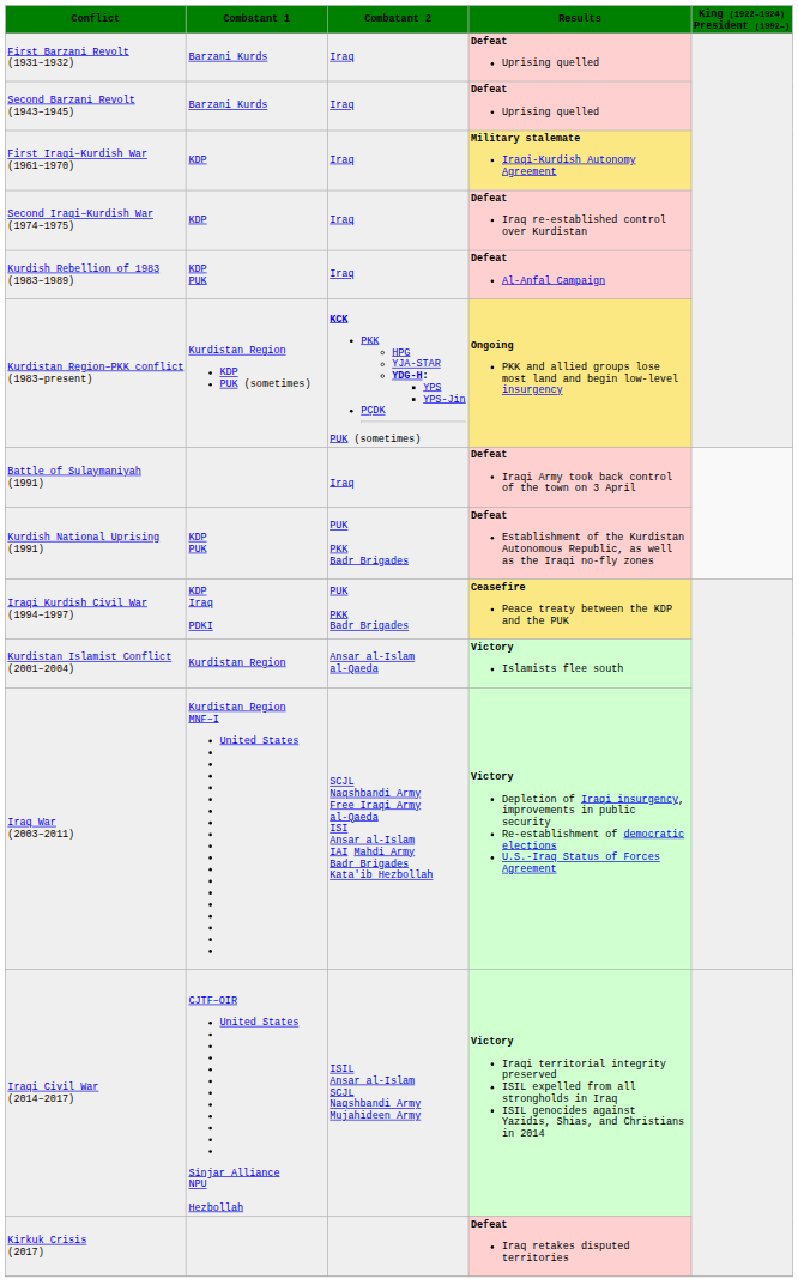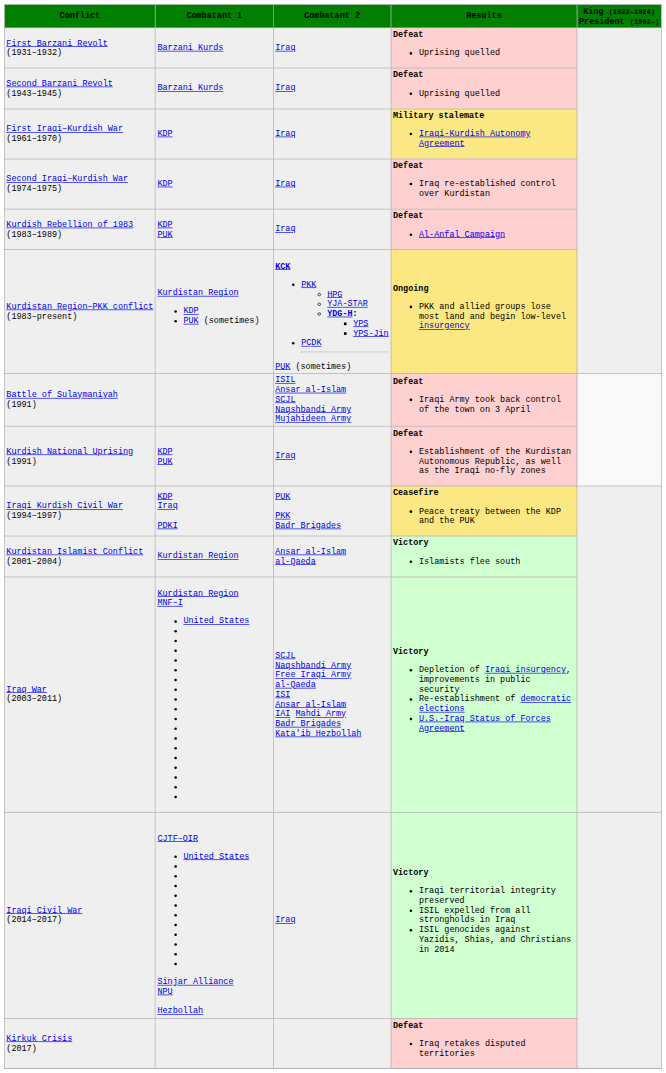 <table class="wikitable">
 <tr>
 <th style="background:green" rowspan="1" width=><span> Conflict</span></th>
 <th style="background:green" rowspan="1" width=175><span> Combatant 1</span></th>
 <th style="background:green" rowspan="1" width=175><span> Combatant 2</span></th>
 <th style="background:green" rowspan="1" width=280px><span> Results</span></th>
 <th style="background:green" rowspan="1" width=><span>King <small>(1922–1924)</small><br>President <small>(1992–)</small></span></th>
 </tr>
 <tr>
 <td style="background:#efefef"><a href='#'>First Barzani Revolt</a> <br> (1931–1932)</td>
 <td style="background:#efefef"><a href='#'>Barzani Kurds</a></td>
 <td style="background:#efefef"> <a href='#'>Iraq</a></td>
 <td style="background:#FFD0D0"><strong>Defeat</strong><br><ul><li>Uprising quelled</li></ul></td>
 <td style="background:#efefef" rowspan=6></td>
 </tr>
 <tr>
 <td style="background:#efefef"><a href='#'>Second Barzani Revolt</a> <br> (1943–1945)</td>
 <td style="background:#efefef"><a href='#'>Barzani Kurds</a></td>
 <td style="background:#efefef"> <a href='#'>Iraq</a></td>
 <td style="background:#FFD0D0"><strong>Defeat</strong><br><ul><li>Uprising quelled</li></ul></td>
 </tr>
 <tr>
 <td style="background:#efefef"><a href='#'>First Iraqi–Kurdish War</a> <br> (1961–1970)</td>
 <td style="background:#efefef"> <a href='#'>KDP</a></td>
 <td style="background:#efefef"> <a href='#'>Iraq</a><br></td>
 <td style="background:#FCE883"><strong>Military stalemate</strong><br><ul><li><a href='#'>Iraqi-Kurdish Autonomy Agreement</a></li></ul></td>
 </tr>
 <tr>
 <td style="background:#efefef"><a href='#'>Second Iraqi–Kurdish War</a><br>(1974–1975)</td>
 <td style="background:#efefef"> <a href='#'>KDP</a><br></td>
 <td style="background:#efefef"> <a href='#'>Iraq</a></td>
 <td style="background:#FFD0D0"><strong>Defeat</strong><br><ul><li>Iraq re-established control over Kurdistan</li></ul></td>
 </tr>
 <tr>
 <td style="background:#efefef"><a href='#'>Kurdish Rebellion of 1983</a><br>(1983–1989)</td>
 <td style="background:#efefef"> <a href='#'>KDP</a><br> <a href='#'>PUK</a><br></td>
 <td style="background:#efefef"> <a href='#'>Iraq</a><br></td>
 <td style="background:#FFD0D0"><strong>Defeat</strong><br><ul><li><a href='#'>Al-Anfal Campaign</a></li></ul></td>
 </tr>
 <tr>
 <td style="background:#efefef"><a href='#'>Kurdistan Region–PKK conflict</a> <br> (1983–present)</td>
 <td style="background:#efefef"> <a href='#'>Kurdistan Region</a><br><ul><li> <a href='#'>KDP</a></li><li> <a href='#'>PUK</a> (sometimes)</li></ul></td>
 <td style="background:#efefef"><br><strong><a href='#'>KCK</a></strong><ul><li> <a href='#'>PKK</a><ul><li> <a href='#'>HPG</a></li><li> <a href='#'>YJA-STAR</a></li><li> <strong><a href='#'>YDG-H</a>:</strong><ul><li> <a href='#'>YPS</a></li><li> <a href='#'>YPS-Jin</a></li></ul></li></ul></li><li><a href='#'>PÇDK</a><hr></li></ul> <a href='#'>PUK</a> (sometimes)</td>
 <td style="background:#FCE883"><strong>Ongoing</strong><br><ul><li>PKK and allied groups lose most land and begin low-level <a href='#'>insurgency</a></li></ul></td>
 </tr>
 <tr>
 <td style="background:#efefef"><a href='#'>Battle of Sulaymaniyah</a><br>(1991)</td>
 <td style="background:#efefef"></td>
-<td style="background:#efefef"><br> <a href='#'>Iraq</a></td>
+<td style="background:#efefef" rowspan=1> <a href='#'>ISIL</a><br> <a href='#'>Ansar al-Islam</a><br> <a href='#'>SCJL</a><br> <a href='#'>Naqshbandi Army</a> <a href='#'>Mujahideen Army</a></td>
 <td style="background:#FFD0D0"><strong>Defeat</strong><br><ul><li>Iraqi Army took back control of the town on 3 April</li></ul></td>
 </tr>
 <tr>
 <td style="background:#efefef"><a href='#'>Kurdish National Uprising</a><br>(1991)</td>
 <td style="background:#efefef"> <a href='#'>KDP</a><br> <a href='#'>PUK</a></td>
-<td style="background:#efefef"> <a href='#'>PUK</a><br><br> <a href='#'>PKK</a><br> <a href='#'>Badr Brigades</a></td>
+<td style="background:#efefef"> <a href='#'>Iraq</a></td>
 <td style="background:#FFD0D0"><strong>Defeat</strong><br><ul><li>Establishment of the Kurdistan Autonomous Republic, as well as the Iraqi no-fly zones</li></ul></td>
 </tr>
 <tr>
 <td style="background:#efefef"><a href='#'>Iraqi Kurdish Civil War</a> <br>(1994–1997)</td>
 <td style="background:#efefef"> <a href='#'>KDP</a><br> <a href='#'>Iraq</a><br><br> <a href='#'>PDKI</a></td>
 <td style="background:#efefef"> <a href='#'>PUK</a><br><br> <a href='#'>PKK</a><br> <a href='#'>Badr Brigades</a></td>
 <td style="background:#FCE883"><strong>Ceasefire</strong><br><ul><li>Peace treaty between the KDP and the PUK</li></ul></td>
 <td style="background:#efefef" rowspan=3></td>
 </tr>
 <tr>
 <td style="background:#efefef"><a href='#'>Kurdistan Islamist Conflict</a><br>(2001–2004)</td>
 <td style="background:#efefef"> <a href='#'>Kurdistan Region</a></td>
 <td style="background:#efefef"> <a href='#'>Ansar al-Islam</a><br> <a href='#'>al-Qaeda</a></td>
 <td style="background:#D0FFD0"><strong>Victory</strong><br><ul><li>Islamists flee south</li></ul></td>
 </tr>
 <tr>
 <td style="background:#efefef"><a href='#'>Iraq War</a> <br>(2003–2011)</td>
 <td style="background:#efefef"><br> <a href='#'>Kurdistan Region</a><br> <a href='#'>MNF–I</a><br><ul><li> <a href='#'>United States</a></li><li></li><li></li><li></li><li></li><li></li><li></li><li></li><li></li><li></li><li></li><li></li><li></li><li></li><li></li><li></li><li></li><li></li><li></li></ul></td>
 <td style="background:#efefef"> <a href='#'>SCJL</a><br> <a href='#'>Naqshbandi Army</a><br> <a href='#'>Free Iraqi Army</a><br> <a href='#'>al-Qaeda</a><br> <a href='#'>ISI</a><br> <a href='#'>Ansar al-Islam</a><br><a href='#'>IAI</a> <a href='#'>Mahdi Army</a><br> <a href='#'>Badr Brigades</a><br> <a href='#'>Kata'ib Hezbollah</a></td>
 <td style="background:#D0FFD0"><strong>Victory</strong><br><ul><li>Depletion of <a href='#'>Iraqi insurgency</a>, improvements in public security</li><li>Re-establishment of <a href='#'>democratic elections</a></li><li><a href='#'>U.S.-Iraq Status of Forces Agreement</a></li></ul></td>
 </tr>
 <tr>
 <td style="background:#efefef"><a href='#'>Iraqi Civil War</a><br>(2014–2017)</td>
 <td style="background:#efefef"><br><br> <a href='#'>CJTF–OIR</a><br><ul><li> <a href='#'>United States</a></li><li></li><li></li><li></li><li></li><li></li><li></li><li></li><li></li><li></li><li></li><li></li></ul><a href='#'>Sinjar Alliance</a><br> <a href='#'>NPU</a><br><br> <a href='#'>Hezbollah</a></td>
-<td style="background:#efefef" rowspan=1> <a href='#'>ISIL</a><br> <a href='#'>Ansar al-Islam</a><br> <a href='#'>SCJL</a><br> <a href='#'>Naqshbandi Army</a> <a href='#'>Mujahideen Army</a></td>
+<td style="background:#efefef"><br> <a href='#'>Iraq</a></td>
 <td style="background:#D0FFD0"><strong>Victory</strong><br><ul><li>Iraqi territorial integrity preserved</li><li>ISIL expelled from all strongholds in Iraq</li><li>ISIL genocides against Yazidis, Shias, and Christians in 2014</li></ul></td>
 <td style="background:#efefef" rowspan=2></td>
 </tr>
 <tr>
 <td style="background:#efefef"><a href='#'>Kirkuk Crisis</a><br>(2017)</td>
 <td style="background:#efefef"></td>
 <td style="background:#efefef"></td>
 <td style="background:#FFD0D0"><strong>Defeat</strong><br><ul><li>Iraq retakes disputed territories</li></ul></td>
 </tr>
 <tr>
 </tr>
 </table>
